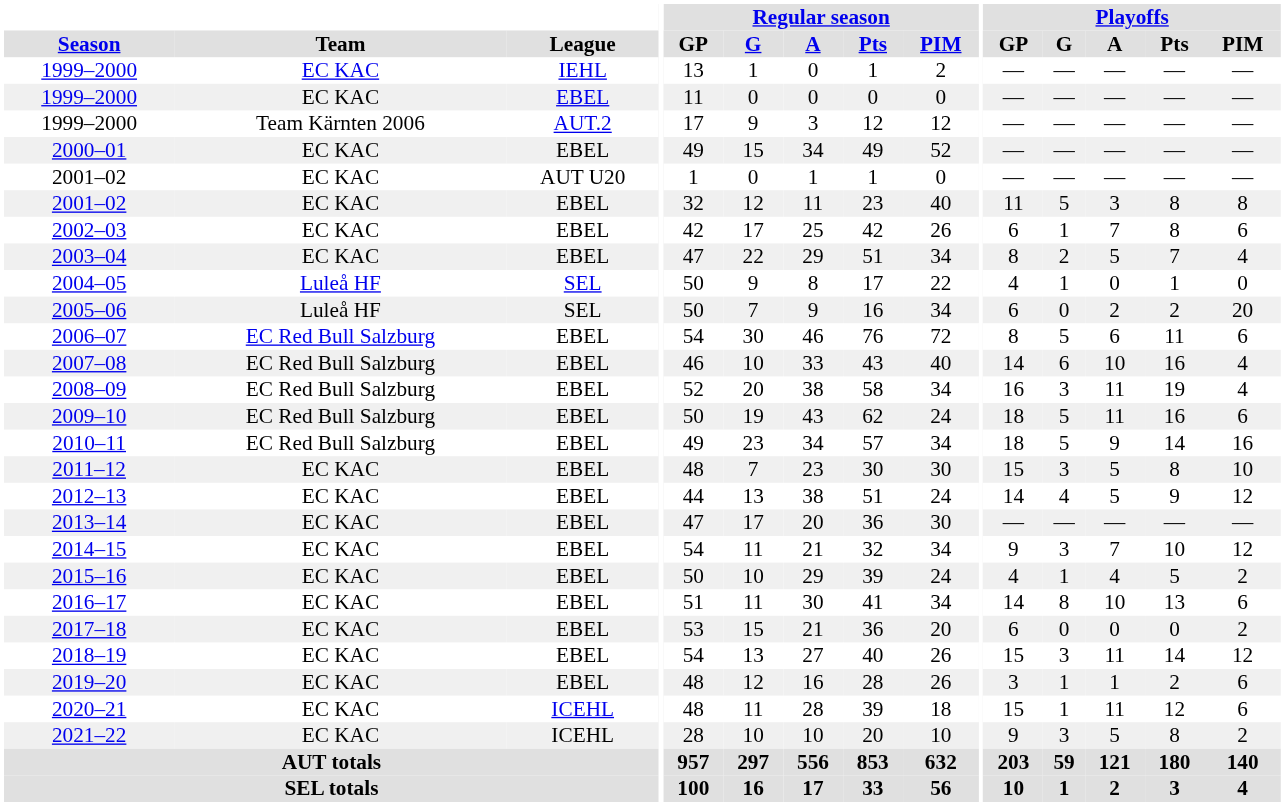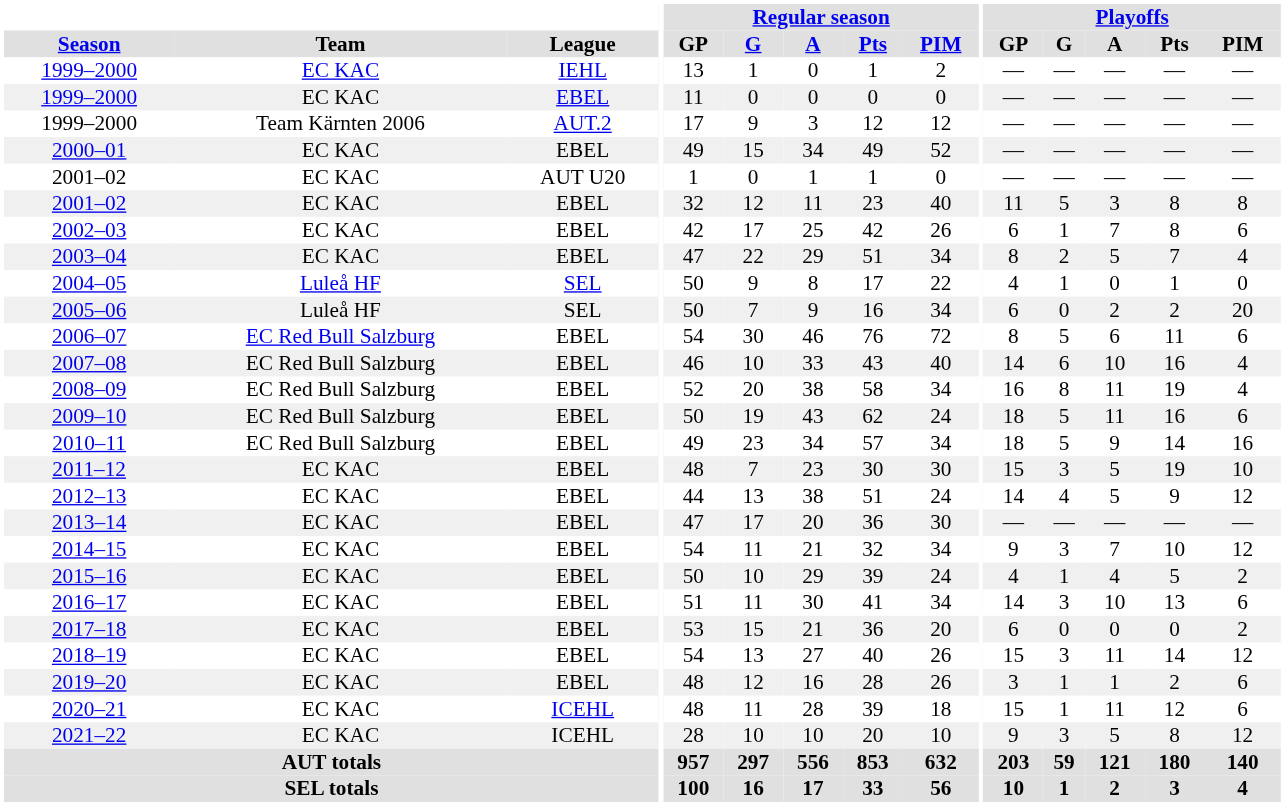 <table border="0" cellpadding="1" cellspacing="0" style="text-align:center; width:60em">
 <tr bgcolor="#e0e0e0">
 <th colspan="3" bgcolor="#ffffff"></th>
 <th rowspan="99" bgcolor="#ffffff"></th>
 <th colspan="5"><a href='#'>Regular season</a></th>
 <th rowspan="99" bgcolor="#ffffff"></th>
 <th colspan="5"><a href='#'>Playoffs</a></th>
 </tr>
 <tr bgcolor="#e0e0e0">
 <th><a href='#'>Season</a></th>
 <th>Team</th>
 <th>League</th>
 <th>GP</th>
 <th><a href='#'>G</a></th>
 <th><a href='#'>A</a></th>
 <th><a href='#'>Pts</a></th>
 <th><a href='#'>PIM</a></th>
 <th>GP</th>
 <th>G</th>
 <th>A</th>
 <th>Pts</th>
 <th>PIM</th>
 </tr>
 <tr>
 <td><a href='#'>1999–2000</a></td>
 <td><a href='#'>EC KAC</a></td>
 <td><a href='#'>IEHL</a></td>
 <td>13</td>
 <td>1</td>
 <td>0</td>
 <td>1</td>
 <td>2</td>
 <td>—</td>
 <td>—</td>
 <td>—</td>
 <td>—</td>
 <td>—</td>
 </tr>
 <tr bgcolor="#f0f0f0">
 <td><a href='#'>1999–2000</a></td>
 <td>EC KAC</td>
 <td><a href='#'>EBEL</a></td>
 <td>11</td>
 <td>0</td>
 <td>0</td>
 <td>0</td>
 <td>0</td>
 <td>—</td>
 <td>—</td>
 <td>—</td>
 <td>—</td>
 <td>—</td>
 </tr>
 <tr>
 <td>1999–2000</td>
 <td>Team Kärnten 2006</td>
 <td><a href='#'>AUT.2</a></td>
 <td>17</td>
 <td>9</td>
 <td>3</td>
 <td>12</td>
 <td>12</td>
 <td>—</td>
 <td>—</td>
 <td>—</td>
 <td>—</td>
 <td>—</td>
 </tr>
 <tr bgcolor="#f0f0f0">
 <td><a href='#'>2000–01</a></td>
 <td>EC KAC</td>
 <td>EBEL</td>
 <td>49</td>
 <td>15</td>
 <td>34</td>
 <td>49</td>
 <td>52</td>
 <td>—</td>
 <td>—</td>
 <td>—</td>
 <td>—</td>
 <td>—</td>
 </tr>
 <tr>
 <td>2001–02</td>
 <td>EC KAC</td>
 <td>AUT U20</td>
 <td>1</td>
 <td>0</td>
 <td>1</td>
 <td>1</td>
 <td>0</td>
 <td>—</td>
 <td>—</td>
 <td>—</td>
 <td>—</td>
 <td>—</td>
 </tr>
 <tr bgcolor="#f0f0f0">
 <td><a href='#'>2001–02</a></td>
 <td>EC KAC</td>
 <td>EBEL</td>
 <td>32</td>
 <td>12</td>
 <td>11</td>
 <td>23</td>
 <td>40</td>
 <td>11</td>
 <td>5</td>
 <td>3</td>
 <td>8</td>
 <td>8</td>
 </tr>
 <tr>
 <td><a href='#'>2002–03</a></td>
 <td>EC KAC</td>
 <td>EBEL</td>
 <td>42</td>
 <td>17</td>
 <td>25</td>
 <td>42</td>
 <td>26</td>
 <td>6</td>
 <td>1</td>
 <td>7</td>
 <td>8</td>
 <td>6</td>
 </tr>
 <tr bgcolor="#f0f0f0">
 <td><a href='#'>2003–04</a></td>
 <td>EC KAC</td>
 <td>EBEL</td>
 <td>47</td>
 <td>22</td>
 <td>29</td>
 <td>51</td>
 <td>34</td>
 <td>8</td>
 <td>2</td>
 <td>5</td>
 <td>7</td>
 <td>4</td>
 </tr>
 <tr>
 <td><a href='#'>2004–05</a></td>
 <td><a href='#'>Luleå HF</a></td>
 <td><a href='#'>SEL</a></td>
 <td>50</td>
 <td>9</td>
 <td>8</td>
 <td>17</td>
 <td>22</td>
 <td>4</td>
 <td>1</td>
 <td>0</td>
 <td>1</td>
 <td>0</td>
 </tr>
 <tr bgcolor="#f0f0f0">
 <td><a href='#'>2005–06</a></td>
 <td>Luleå HF</td>
 <td>SEL</td>
 <td>50</td>
 <td>7</td>
 <td>9</td>
 <td>16</td>
 <td>34</td>
 <td>6</td>
 <td>0</td>
 <td>2</td>
 <td>2</td>
 <td>20</td>
 </tr>
 <tr>
 <td><a href='#'>2006–07</a></td>
 <td><a href='#'>EC Red Bull Salzburg</a></td>
 <td>EBEL</td>
 <td>54</td>
 <td>30</td>
 <td>46</td>
 <td>76</td>
 <td>72</td>
 <td>8</td>
 <td>5</td>
 <td>6</td>
 <td>11</td>
 <td>6</td>
 </tr>
 <tr bgcolor="#f0f0f0">
 <td><a href='#'>2007–08</a></td>
 <td>EC Red Bull Salzburg</td>
 <td>EBEL</td>
 <td>46</td>
 <td>10</td>
 <td>33</td>
 <td>43</td>
 <td>40</td>
 <td>14</td>
 <td>6</td>
 <td>10</td>
 <td>16</td>
 <td>4</td>
 </tr>
 <tr>
 <td><a href='#'>2008–09</a></td>
 <td>EC Red Bull Salzburg</td>
 <td>EBEL</td>
 <td>52</td>
 <td>20</td>
 <td>38</td>
 <td>58</td>
 <td>34</td>
 <td>16</td>
-<td>3</td>
+<td>8</td>
 <td>11</td>
 <td>19</td>
 <td>4</td>
 </tr>
 <tr bgcolor="#f0f0f0">
 <td><a href='#'>2009–10</a></td>
 <td>EC Red Bull Salzburg</td>
 <td>EBEL</td>
 <td>50</td>
 <td>19</td>
 <td>43</td>
 <td>62</td>
 <td>24</td>
 <td>18</td>
 <td>5</td>
 <td>11</td>
 <td>16</td>
 <td>6</td>
 </tr>
 <tr>
 <td><a href='#'>2010–11</a></td>
 <td>EC Red Bull Salzburg</td>
 <td>EBEL</td>
 <td>49</td>
 <td>23</td>
 <td>34</td>
 <td>57</td>
 <td>34</td>
 <td>18</td>
 <td>5</td>
 <td>9</td>
 <td>14</td>
 <td>16</td>
 </tr>
 <tr bgcolor="#f0f0f0">
 <td><a href='#'>2011–12</a></td>
 <td>EC KAC</td>
 <td>EBEL</td>
 <td>48</td>
 <td>7</td>
 <td>23</td>
 <td>30</td>
 <td>30</td>
 <td>15</td>
 <td>3</td>
 <td>5</td>
-<td>8</td>
+<td>19</td>
 <td>10</td>
 </tr>
 <tr>
 <td><a href='#'>2012–13</a></td>
 <td>EC KAC</td>
 <td>EBEL</td>
 <td>44</td>
 <td>13</td>
 <td>38</td>
 <td>51</td>
 <td>24</td>
 <td>14</td>
 <td>4</td>
 <td>5</td>
 <td>9</td>
 <td>12</td>
 </tr>
 <tr bgcolor="#f0f0f0">
 <td><a href='#'>2013–14</a></td>
 <td>EC KAC</td>
 <td>EBEL</td>
 <td>47</td>
 <td>17</td>
 <td>20</td>
 <td>36</td>
 <td>30</td>
 <td>—</td>
 <td>—</td>
 <td>—</td>
 <td>—</td>
 <td>—</td>
 </tr>
 <tr>
 <td><a href='#'>2014–15</a></td>
 <td>EC KAC</td>
 <td>EBEL</td>
 <td>54</td>
 <td>11</td>
 <td>21</td>
 <td>32</td>
 <td>34</td>
 <td>9</td>
 <td>3</td>
 <td>7</td>
 <td>10</td>
 <td>12</td>
 </tr>
 <tr bgcolor="#f0f0f0">
 <td><a href='#'>2015–16</a></td>
 <td>EC KAC</td>
 <td>EBEL</td>
 <td>50</td>
 <td>10</td>
 <td>29</td>
 <td>39</td>
 <td>24</td>
 <td>4</td>
 <td>1</td>
 <td>4</td>
 <td>5</td>
 <td>2</td>
 </tr>
 <tr>
 <td><a href='#'>2016–17</a></td>
 <td>EC KAC</td>
 <td>EBEL</td>
 <td>51</td>
 <td>11</td>
 <td>30</td>
 <td>41</td>
 <td>34</td>
 <td>14</td>
-<td>8</td>
+<td>3</td>
 <td>10</td>
 <td>13</td>
 <td>6</td>
 </tr>
 <tr bgcolor="#f0f0f0">
 <td><a href='#'>2017–18</a></td>
 <td>EC KAC</td>
 <td>EBEL</td>
 <td>53</td>
 <td>15</td>
 <td>21</td>
 <td>36</td>
 <td>20</td>
 <td>6</td>
 <td>0</td>
 <td>0</td>
 <td>0</td>
 <td>2</td>
 </tr>
 <tr>
 <td><a href='#'>2018–19</a></td>
 <td>EC KAC</td>
 <td>EBEL</td>
 <td>54</td>
 <td>13</td>
 <td>27</td>
 <td>40</td>
 <td>26</td>
 <td>15</td>
 <td>3</td>
 <td>11</td>
 <td>14</td>
 <td>12</td>
 </tr>
 <tr bgcolor="#f0f0f0">
 <td><a href='#'>2019–20</a></td>
 <td>EC KAC</td>
 <td>EBEL</td>
 <td>48</td>
 <td>12</td>
 <td>16</td>
 <td>28</td>
 <td>26</td>
 <td>3</td>
 <td>1</td>
 <td>1</td>
 <td>2</td>
 <td>6</td>
 </tr>
 <tr>
 <td><a href='#'>2020–21</a></td>
 <td>EC KAC</td>
 <td><a href='#'>ICEHL</a></td>
 <td>48</td>
 <td>11</td>
 <td>28</td>
 <td>39</td>
 <td>18</td>
 <td>15</td>
 <td>1</td>
 <td>11</td>
 <td>12</td>
 <td>6</td>
 </tr>
 <tr bgcolor="#f0f0f0">
 <td><a href='#'>2021–22</a></td>
 <td>EC KAC</td>
 <td>ICEHL</td>
 <td>28</td>
 <td>10</td>
 <td>10</td>
 <td>20</td>
 <td>10</td>
 <td>9</td>
 <td>3</td>
 <td>5</td>
 <td>8</td>
-<td>2</td>
+<td>12</td>
 </tr>
 <tr bgcolor="#e0e0e0">
 <th colspan="3">AUT totals</th>
 <th>957</th>
 <th>297</th>
 <th>556</th>
 <th>853</th>
 <th>632</th>
 <th>203</th>
 <th>59</th>
 <th>121</th>
 <th>180</th>
 <th>140</th>
 </tr>
 <tr bgcolor="#e0e0e0">
 <th colspan="3">SEL totals</th>
 <th>100</th>
 <th>16</th>
 <th>17</th>
 <th>33</th>
 <th>56</th>
 <th>10</th>
 <th>1</th>
 <th>2</th>
 <th>3</th>
 <th>4</th>
 </tr>
 </table>
